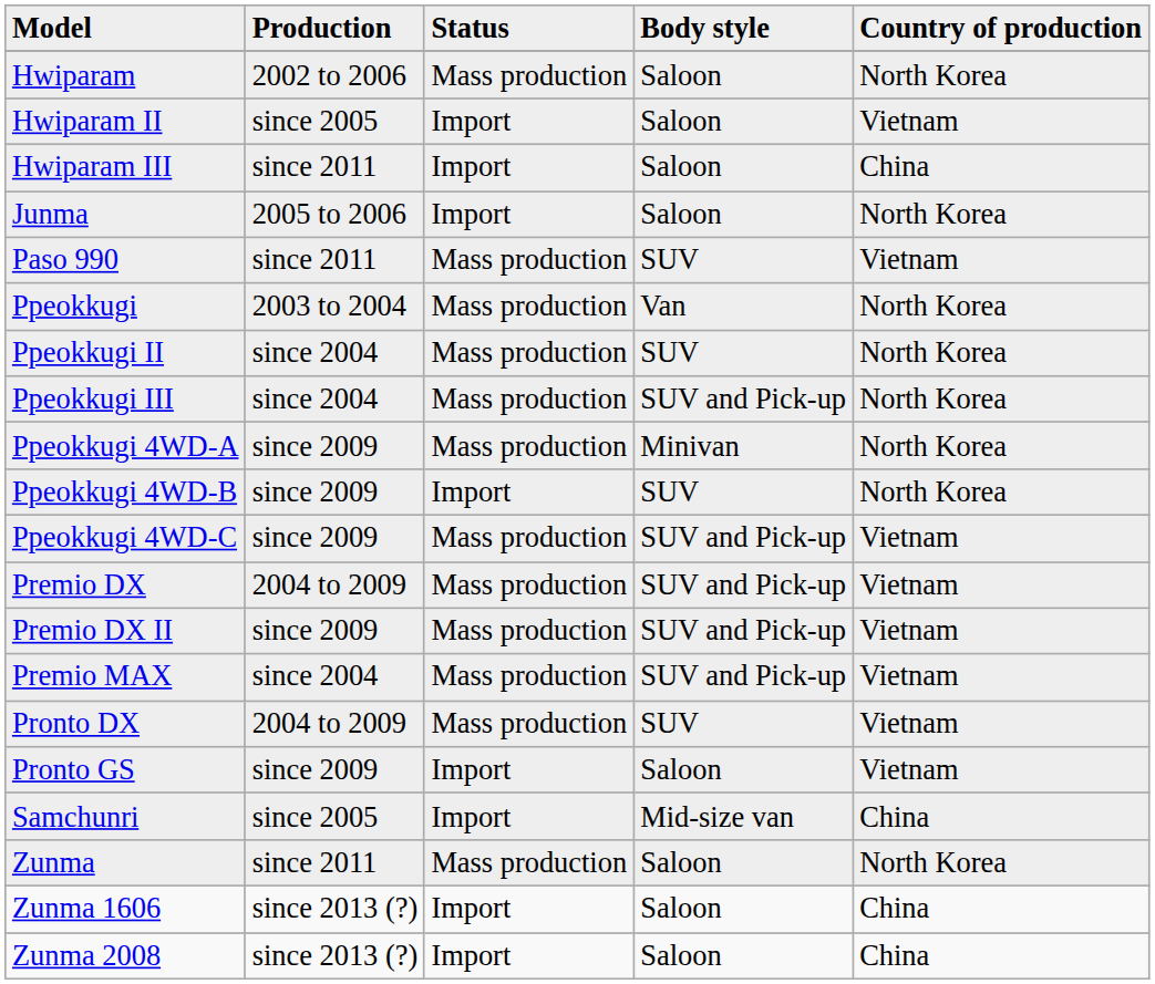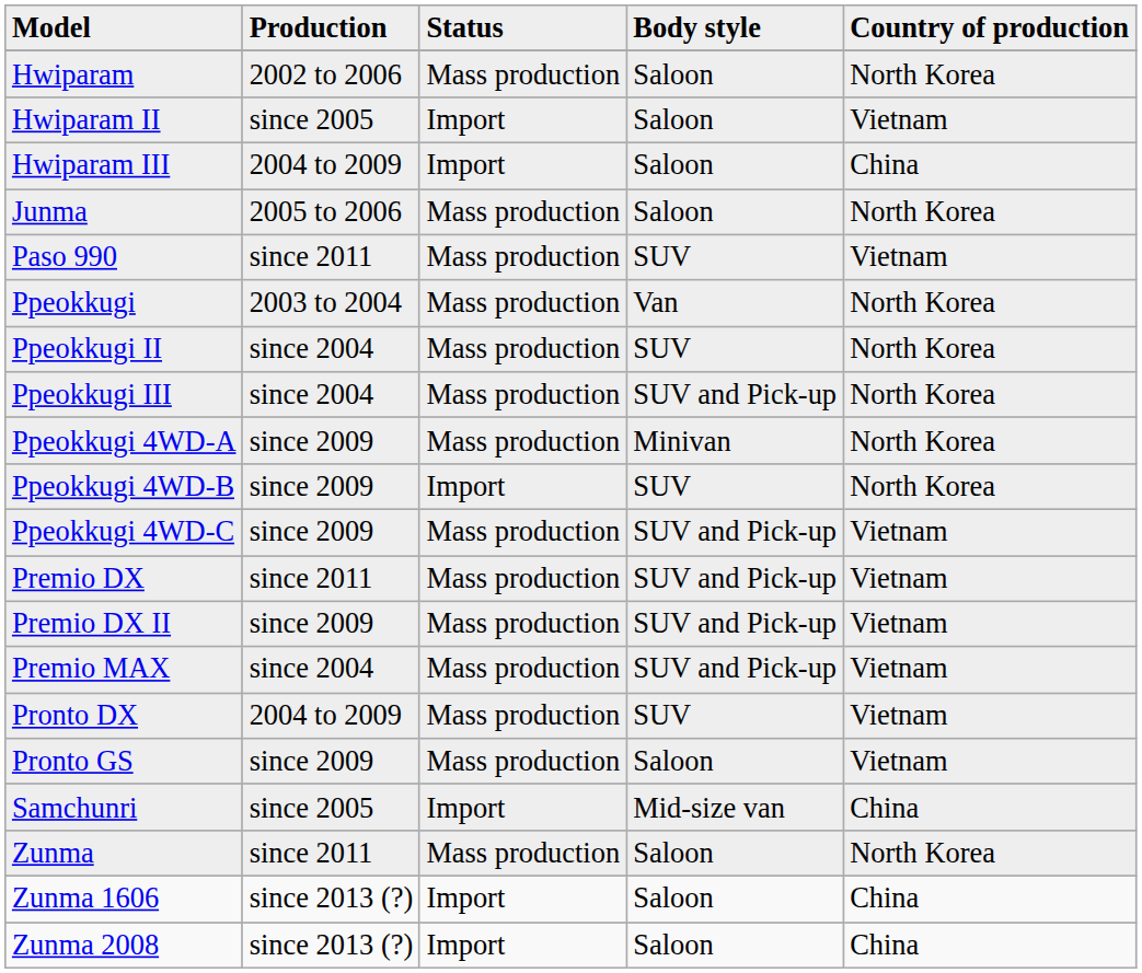 <table class="sortable wikitable">
 <tr ---- bgcolor="#EEEEEE">
 <td><strong>Model</strong></td>
 <td><strong>Production</strong></td>
 <td><strong>Status</strong></td>
 <td><strong>Body style</strong></td>
 <td><strong>Country of production</strong></td>
 </tr>
 <tr ---- bgcolor="#EEEEEE">
 </tr>
 <tr ---- bgcolor="#EEEEEE">
 <td><a href='#'>Hwiparam</a></td>
 <td>2002 to 2006</td>
 <td>Mass production</td>
 <td>Saloon</td>
 <td>North Korea</td>
 </tr>
 <tr ---- bgcolor="#EEEEEE">
 <td><a href='#'>Hwiparam II</a></td>
 <td>since 2005</td>
 <td>Import</td>
 <td>Saloon</td>
 <td>Vietnam</td>
 </tr>
 <tr ---- bgcolor="#EEEEEE">
 <td><a href='#'>Hwiparam III</a></td>
-<td>since 2011</td>
+<td>2004 to 2009</td>
 <td>Import</td>
 <td>Saloon</td>
 <td>China</td>
 </tr>
 <tr ---- bgcolor="#EEEEEE">
 <td><a href='#'>Junma</a></td>
 <td>2005 to 2006</td>
-<td>Import</td>
+<td>Mass production</td>
 <td>Saloon</td>
 <td>North Korea</td>
 </tr>
 <tr ---- bgcolor="#EEEEEE">
 <td><a href='#'>Paso 990</a></td>
 <td>since 2011</td>
 <td>Mass production</td>
 <td>SUV</td>
 <td>Vietnam</td>
 </tr>
 <tr ---- bgcolor="#EEEEEE">
 <td><a href='#'>Ppeokkugi</a></td>
 <td>2003 to 2004</td>
 <td>Mass production</td>
 <td>Van</td>
 <td>North Korea</td>
 </tr>
 <tr ---- bgcolor="#EEEEEE">
 <td><a href='#'>Ppeokkugi II</a></td>
 <td>since 2004</td>
 <td>Mass production</td>
 <td>SUV</td>
 <td>North Korea</td>
 </tr>
 <tr ---- bgcolor="#EEEEEE">
 <td><a href='#'>Ppeokkugi III</a></td>
 <td>since 2004</td>
 <td>Mass production</td>
 <td>SUV and Pick-up</td>
 <td>North Korea</td>
 </tr>
 <tr ---- bgcolor="#EEEEEE">
 <td><a href='#'>Ppeokkugi 4WD-A</a></td>
 <td>since 2009</td>
 <td>Mass production</td>
 <td>Minivan</td>
 <td>North Korea</td>
 </tr>
 <tr ---- bgcolor="#EEEEEE">
 <td><a href='#'>Ppeokkugi 4WD-B</a></td>
 <td>since 2009</td>
 <td>Import</td>
 <td>SUV</td>
 <td>North Korea</td>
 </tr>
 <tr ---- bgcolor="#EEEEEE">
 <td><a href='#'>Ppeokkugi 4WD-C</a></td>
 <td>since 2009</td>
 <td>Mass production</td>
 <td>SUV and Pick-up</td>
 <td>Vietnam</td>
 </tr>
 <tr ---- bgcolor="#EEEEEE">
 <td><a href='#'>Premio DX</a></td>
-<td>2004 to 2009</td>
+<td>since 2011</td>
 <td>Mass production</td>
 <td>SUV and Pick-up</td>
 <td>Vietnam</td>
 </tr>
 <tr ---- bgcolor="#EEEEEE">
 <td><a href='#'>Premio DX II</a></td>
 <td>since 2009</td>
 <td>Mass production</td>
 <td>SUV and Pick-up</td>
 <td>Vietnam</td>
 </tr>
 <tr ---- bgcolor="#EEEEEE">
 <td><a href='#'>Premio MAX</a></td>
 <td>since 2004</td>
 <td>Mass production</td>
 <td>SUV and Pick-up</td>
 <td>Vietnam</td>
 </tr>
 <tr ---- bgcolor="#EEEEEE">
 <td><a href='#'>Pronto DX</a></td>
 <td>2004 to 2009</td>
 <td>Mass production</td>
 <td>SUV</td>
 <td>Vietnam</td>
 </tr>
 <tr ---- bgcolor="#EEEEEE">
 <td><a href='#'>Pronto GS</a></td>
 <td>since 2009</td>
-<td>Import</td>
+<td>Mass production</td>
 <td>Saloon</td>
 <td>Vietnam</td>
 </tr>
 <tr ---- bgcolor="#EEEEEE">
 <td><a href='#'>Samchunri</a></td>
 <td>since 2005</td>
 <td>Import</td>
 <td>Mid-size van</td>
 <td>China</td>
 </tr>
 <tr ---- bgcolor="#EEEEEE">
 <td><a href='#'>Zunma</a></td>
 <td>since 2011</td>
 <td>Mass production</td>
 <td>Saloon</td>
 <td>North Korea</td>
 </tr>
 <tr>
 <td><a href='#'>Zunma 1606</a></td>
 <td>since 2013 (?)</td>
 <td>Import</td>
 <td>Saloon</td>
 <td>China</td>
 </tr>
 <tr>
 <td><a href='#'>Zunma 2008</a></td>
 <td>since 2013 (?)</td>
 <td>Import</td>
 <td>Saloon</td>
 <td>China</td>
 </tr>
 </table>
